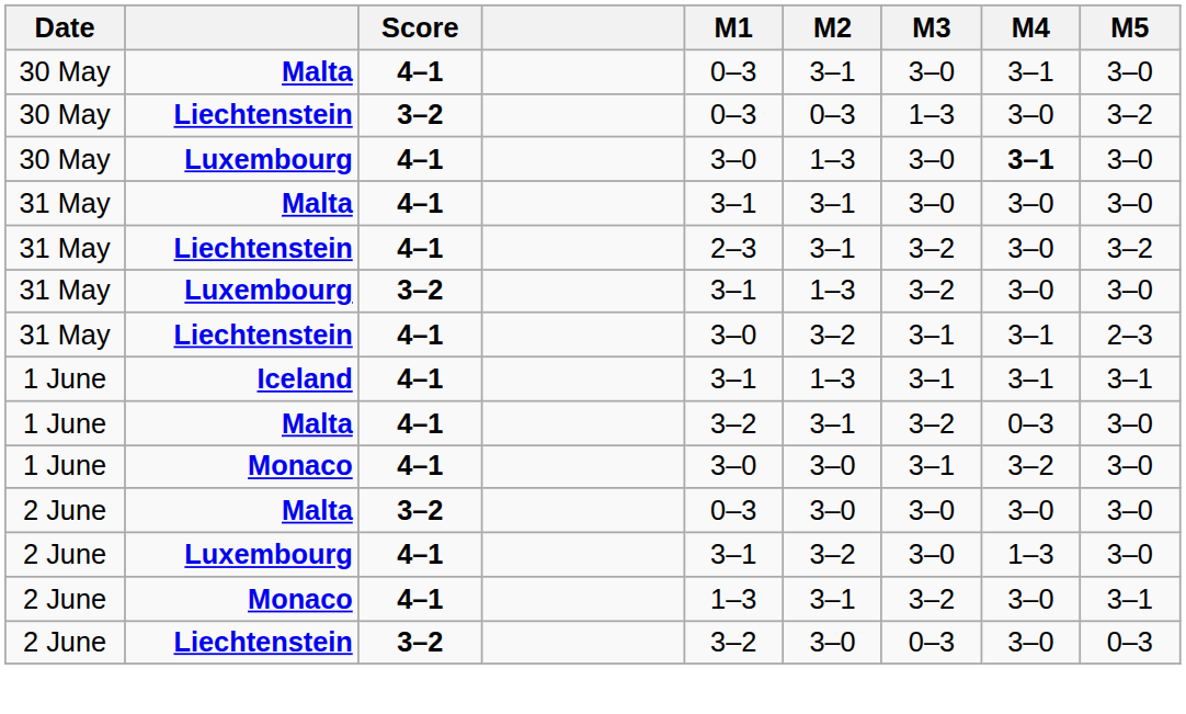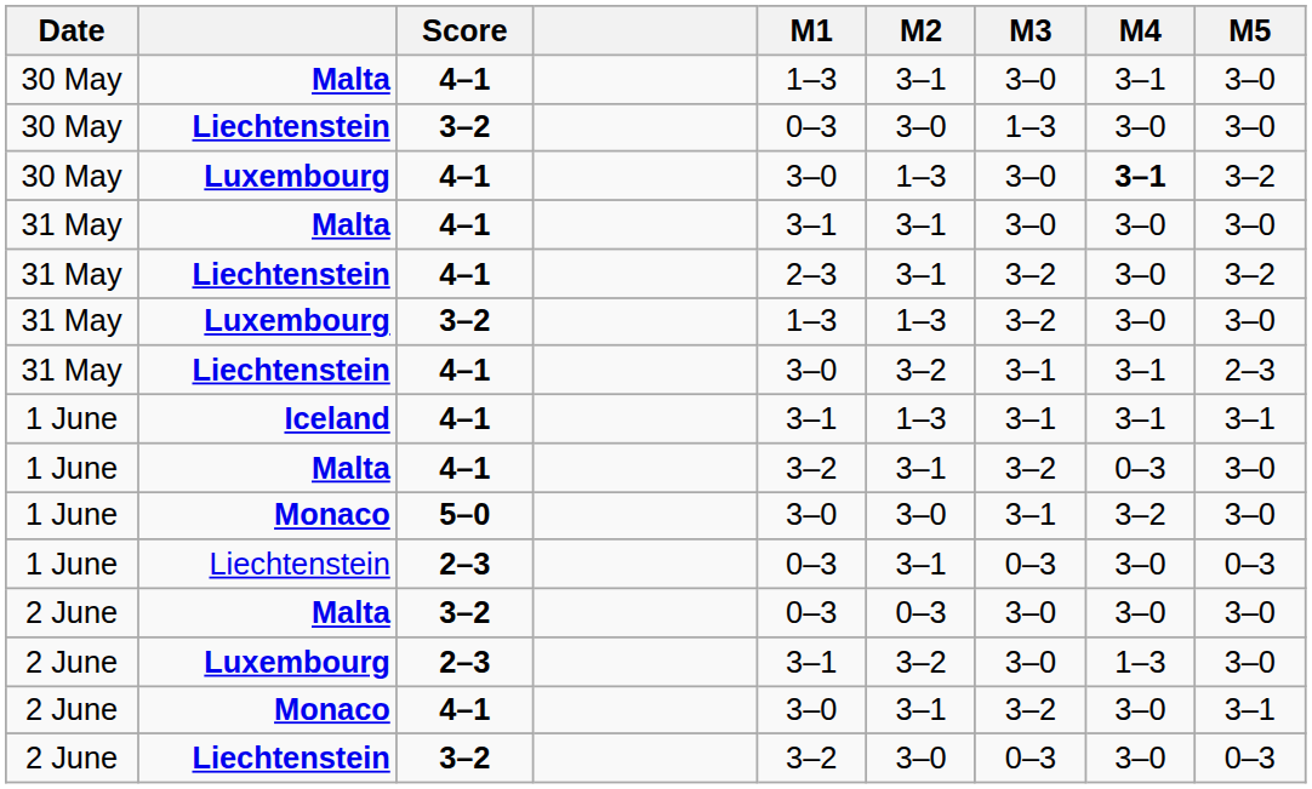 <table class="wikitable" style="text-align: center; font-size:90% ">
 <tr>
 <th width="60">Date</th>
 <th align="right" width="120"></th>
 <th width="60">Score</th>
 <th align="left" width="120"></th>
 <th width="50">M1</th>
 <th width="50">M2</th>
 <th width="50">M3</th>
 <th width="50">M4</th>
 <th width="50">M5</th>
 </tr>
 <tr>
 <td>30 May</td>
 <td align=right><strong><a href='#'>Malta</a> </strong></td>
 <td align=center><strong>4–1</strong></td>
 <td align=left></td>
-<td>0–3</td>
+<td>1–3</td>
 <td>3–1</td>
 <td>3–0</td>
 <td>3–1</td>
 <td>3–0</td>
 </tr>
 <tr>
 <td>30 May</td>
 <td align=right><strong><a href='#'>Liechtenstein</a> </strong></td>
 <td align=center><strong>3–2</strong></td>
 <td align=left></td>
 <td>0–3</td>
-<td>0–3</td>
+<td>3–0</td>
 <td>1–3</td>
 <td>3–0</td>
-<td>3–2</td>
+<td>3–0</td>
 </tr>
 <tr>
 <td>30 May</td>
 <td align=right><strong><a href='#'>Luxembourg</a> </strong></td>
 <td align=center><strong>4–1</strong></td>
 <td align=left></td>
 <td>3–0</td>
 <td>1–3</td>
 <td>3–0</td>
 <td><strong>3–1</strong></td>
-<td>3–0</td>
+<td>3–2</td>
 </tr>
 <tr>
 <td>31 May</td>
 <td align=right><strong><a href='#'>Malta</a> </strong></td>
 <td align=center><strong>4–1</strong></td>
 <td align=left></td>
 <td>3–1</td>
 <td>3–1</td>
 <td>3–0</td>
 <td>3–0</td>
 <td>3–0</td>
 </tr>
 <tr>
 <td>31 May</td>
 <td align=right><strong><a href='#'>Liechtenstein</a> </strong></td>
 <td align=center><strong>4–1</strong></td>
 <td align=left></td>
 <td>2–3</td>
 <td>3–1</td>
 <td>3–2</td>
 <td>3–0</td>
 <td>3–2</td>
 </tr>
 <tr>
 <td>31 May</td>
 <td align=right><strong><a href='#'>Luxembourg</a> </strong></td>
 <td align=center><strong>3–2</strong></td>
 <td align=left></td>
-<td>3–1</td>
+<td>1–3</td>
 <td>1–3</td>
 <td>3–2</td>
 <td>3–0</td>
 <td>3–0</td>
 </tr>
 <tr>
 <td>31 May</td>
 <td align=right><strong><a href='#'>Liechtenstein</a> </strong></td>
 <td align=center><strong>4–1</strong></td>
 <td align=left></td>
 <td>3–0</td>
 <td>3–2</td>
 <td>3–1</td>
 <td>3–1</td>
 <td>2–3</td>
 </tr>
 <tr>
 <td>1 June</td>
 <td align=right><strong><a href='#'>Iceland</a> </strong></td>
 <td align=center><strong>4–1</strong></td>
 <td align=left></td>
 <td>3–1</td>
 <td>1–3</td>
 <td>3–1</td>
 <td>3–1</td>
 <td>3–1</td>
 </tr>
 <tr>
 <td>1 June</td>
 <td align=right><strong><a href='#'>Malta</a> </strong></td>
 <td align=center><strong>4–1</strong></td>
 <td align=left></td>
 <td>3–2</td>
 <td>3–1</td>
 <td>3–2</td>
 <td>0–3</td>
 <td>3–0</td>
 </tr>
 <tr>
 <td>1 June</td>
 <td align=right><strong><a href='#'>Monaco</a> </strong></td>
-<td align=center><strong>4–1</strong></td>
+<td align=center><strong>5–0</strong></td>
 <td align=left></td>
 <td>3–0</td>
 <td>3–0</td>
 <td>3–1</td>
 <td>3–2</td>
 <td>3–0</td>
 </tr>
 <tr>
+<td>1 June</td>
+<td align=right><a href='#'>Liechtenstein</a> </td>
+<td align=center><strong>2–3</strong></td>
+<td align=left><strong></strong></td>
+<td>0–3</td>
+<td>3–1</td>
+<td>0–3</td>
+<td>3–0</td>
+<td>0–3</td>
+</tr>
+<tr>
 <td>2 June</td>
 <td align=right><strong><a href='#'>Malta</a> </strong></td>
 <td align=center><strong>3–2</strong></td>
 <td align=left></td>
 <td>0–3</td>
-<td>3–0</td>
+<td>0–3</td>
 <td>3–0</td>
 <td>3–0</td>
 <td>3–0</td>
 </tr>
 <tr>
 <td>2 June</td>
 <td align=right><strong><a href='#'>Luxembourg</a> </strong></td>
-<td align=center><strong>4–1</strong></td>
+<td align=center><strong>2–3</strong></td>
 <td align=left></td>
 <td>3–1</td>
 <td>3–2</td>
 <td>3–0</td>
 <td>1–3</td>
 <td>3–0</td>
 </tr>
 <tr>
 <td>2 June</td>
 <td align=right><strong><a href='#'>Monaco</a> </strong></td>
 <td align=center><strong>4–1</strong></td>
 <td align=left></td>
-<td>1–3</td>
+<td>3–0</td>
 <td>3–1</td>
 <td>3–2</td>
 <td>3–0</td>
 <td>3–1</td>
 </tr>
 <tr>
 <td>2 June</td>
 <td align=right><strong><a href='#'>Liechtenstein</a> </strong></td>
 <td align=center><strong>3–2</strong></td>
 <td align=left></td>
 <td>3–2</td>
 <td>3–0</td>
 <td>0–3</td>
 <td>3–0</td>
 <td>0–3</td>
 </tr>
 </table>
